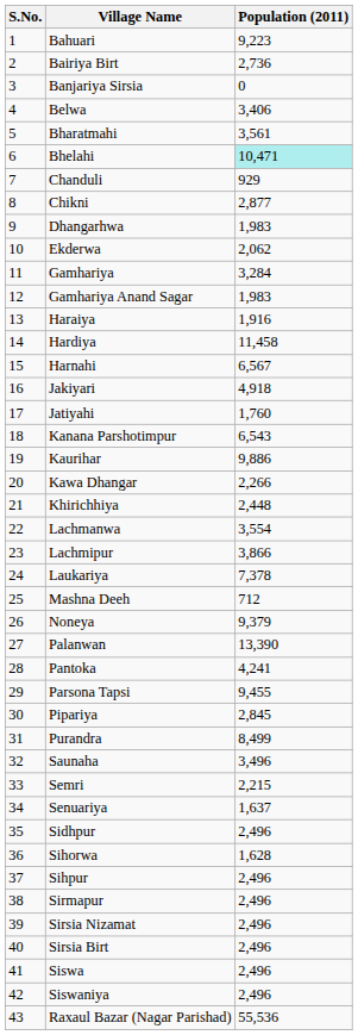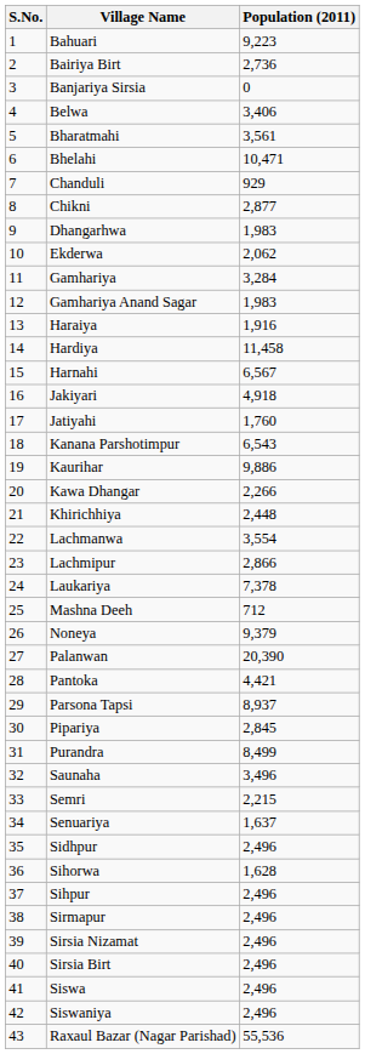 <table class="wikitable sortable">
 <tr>
 <th>S.No.</th>
 <th>Village Name</th>
 <th>Population (2011)</th>
 </tr>
 <tr>
 <td>1</td>
 <td>Bahuari</td>
 <td>9,223</td>
 </tr>
 <tr>
 <td>2</td>
 <td>Bairiya Birt</td>
 <td>2,736</td>
 </tr>
 <tr>
 <td>3</td>
 <td>Banjariya Sirsia</td>
 <td>0</td>
 </tr>
 <tr>
 <td>4</td>
 <td>Belwa</td>
 <td>3,406</td>
 </tr>
 <tr>
 <td>5</td>
 <td>Bharatmahi</td>
 <td>3,561</td>
 </tr>
 <tr>
 <td>6</td>
 <td>Bhelahi</td>
-<td style="background: paleturquoise;">10,471</td>
+<td>10,471</td>
 </tr>
 <tr>
 <td>7</td>
 <td>Chanduli</td>
 <td>929</td>
 </tr>
 <tr>
 <td>8</td>
 <td>Chikni</td>
 <td>2,877</td>
 </tr>
 <tr>
 <td>9</td>
 <td>Dhangarhwa</td>
 <td>1,983</td>
 </tr>
 <tr>
 <td>10</td>
 <td>Ekderwa</td>
 <td>2,062</td>
 </tr>
 <tr>
 <td>11</td>
 <td>Gamhariya</td>
 <td>3,284</td>
 </tr>
 <tr>
 <td>12</td>
 <td>Gamhariya Anand Sagar</td>
 <td>1,983</td>
 </tr>
 <tr>
 <td>13</td>
 <td>Haraiya</td>
 <td>1,916</td>
 </tr>
 <tr>
 <td>14</td>
 <td>Hardiya</td>
 <td>11,458</td>
 </tr>
 <tr>
 <td>15</td>
 <td>Harnahi</td>
 <td>6,567</td>
 </tr>
 <tr>
 <td>16</td>
 <td>Jakiyari</td>
 <td>4,918</td>
 </tr>
 <tr>
 <td>17</td>
 <td>Jatiyahi</td>
 <td>1,760</td>
 </tr>
 <tr>
 <td>18</td>
 <td>Kanana Parshotimpur</td>
 <td>6,543</td>
 </tr>
 <tr>
 <td>19</td>
 <td>Kaurihar</td>
 <td>9,886</td>
 </tr>
 <tr>
 <td>20</td>
 <td>Kawa Dhangar</td>
 <td>2,266</td>
 </tr>
 <tr>
 <td>21</td>
 <td>Khirichhiya</td>
 <td>2,448</td>
 </tr>
 <tr>
 <td>22</td>
 <td>Lachmanwa</td>
 <td>3,554</td>
 </tr>
 <tr>
 <td>23</td>
 <td>Lachmipur</td>
-<td>3,866</td>
+<td>2,866</td>
 </tr>
 <tr>
 <td>24</td>
 <td>Laukariya</td>
 <td>7,378</td>
 </tr>
 <tr>
 <td>25</td>
 <td>Mashna Deeh</td>
 <td>712</td>
 </tr>
 <tr>
 <td>26</td>
 <td>Noneya</td>
 <td>9,379</td>
 </tr>
 <tr>
 <td>27</td>
 <td>Palanwan</td>
-<td>13,390</td>
+<td>20,390</td>
 </tr>
 <tr>
 <td>28</td>
 <td>Pantoka</td>
-<td>4,241</td>
+<td>4,421</td>
 </tr>
 <tr>
 <td>29</td>
 <td>Parsona Tapsi</td>
-<td>9,455</td>
+<td>8,937</td>
 </tr>
 <tr>
 <td>30</td>
 <td>Pipariya</td>
 <td>2,845</td>
 </tr>
 <tr>
 <td>31</td>
 <td>Purandra</td>
 <td>8,499</td>
 </tr>
 <tr>
 <td>32</td>
 <td>Saunaha</td>
 <td>3,496</td>
 </tr>
 <tr>
 <td>33</td>
 <td>Semri</td>
 <td>2,215</td>
 </tr>
 <tr>
 <td>34</td>
 <td>Senuariya</td>
 <td>1,637</td>
 </tr>
 <tr>
 <td>35</td>
 <td>Sidhpur</td>
 <td>2,496</td>
 </tr>
 <tr>
 <td>36</td>
 <td>Sihorwa</td>
 <td>1,628</td>
 </tr>
 <tr>
 <td>37</td>
 <td>Sihpur</td>
 <td>2,496</td>
 </tr>
 <tr>
 <td>38</td>
 <td>Sirmapur</td>
 <td>2,496</td>
 </tr>
 <tr>
 <td>39</td>
 <td>Sirsia Nizamat</td>
 <td>2,496</td>
 </tr>
 <tr>
 <td>40</td>
 <td>Sirsia Birt</td>
 <td>2,496</td>
 </tr>
 <tr>
 <td>41</td>
 <td>Siswa</td>
 <td>2,496</td>
 </tr>
 <tr>
 <td>42</td>
 <td>Siswaniya</td>
 <td>2,496</td>
 </tr>
 <tr>
 <td>43</td>
 <td>Raxaul Bazar (Nagar Parishad)</td>
 <td>55,536</td>
 </tr>
 </table>
